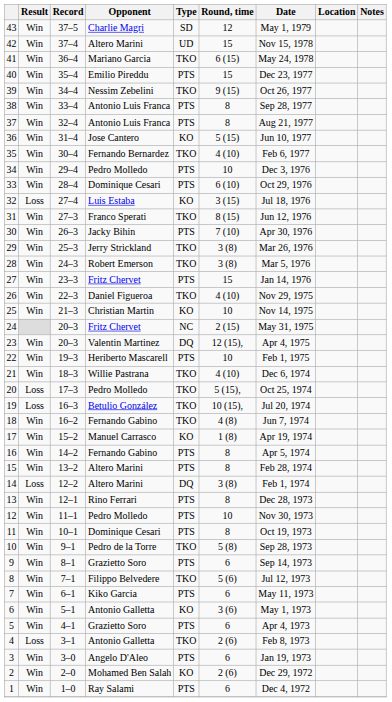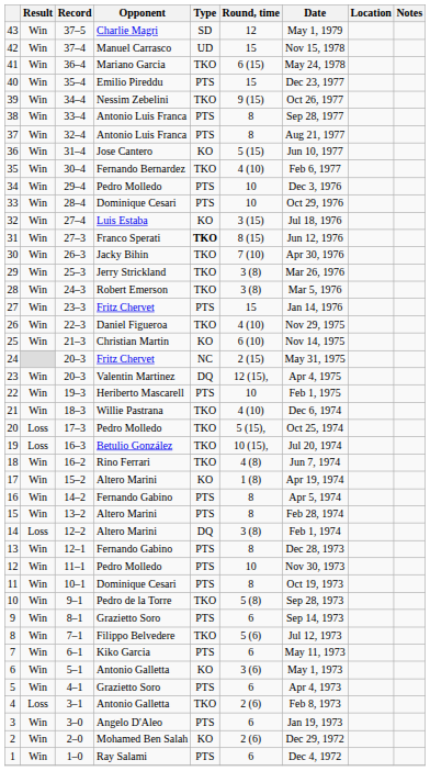 <table class="wikitable" style="text-align:center">
 <tr>
 <th></th>
 <th>Result</th>
 <th>Record</th>
 <th>Opponent</th>
 <th>Type</th>
 <th>Round, time</th>
 <th>Date</th>
 <th>Location</th>
 <th>Notes</th>
 </tr>
 <tr>
 <td>43</td>
 <td>Win</td>
 <td>37–5 </td>
 <td align=left><a href='#'>Charlie Magri</a></td>
 <td>SD</td>
 <td>12</td>
 <td>May 1, 1979</td>
 <td style="text-align:left;"></td>
 <td style="text-align:left;"></td>
 </tr>
 <tr>
 <td>42</td>
 <td>Win</td>
 <td>37–4 </td>
-<td align=left>Altero Marini</td>
+<td align=left>Manuel Carrasco</td>
 <td>UD</td>
 <td>15</td>
 <td>Nov 15, 1978</td>
 <td style="text-align:left;"></td>
 <td style="text-align:left;"></td>
 </tr>
 <tr>
 <td>41</td>
 <td>Win</td>
 <td>36–4 </td>
 <td align=left>Mariano Garcia</td>
 <td>TKO</td>
 <td>6 (15)</td>
 <td>May 24, 1978</td>
 <td style="text-align:left;"></td>
 <td style="text-align:left;"></td>
 </tr>
 <tr>
 <td>40</td>
 <td>Win</td>
 <td>35–4 </td>
 <td align=left>Emilio Pireddu</td>
 <td>PTS</td>
 <td>15</td>
 <td>Dec 23, 1977</td>
 <td style="text-align:left;"></td>
 <td style="text-align:left;"></td>
 </tr>
 <tr>
 <td>39</td>
 <td>Win</td>
 <td>34–4 </td>
 <td align=left>Nessim Zebelini</td>
 <td>TKO</td>
 <td>9 (15)</td>
 <td>Oct 26, 1977</td>
 <td style="text-align:left;"></td>
 <td style="text-align:left;"></td>
 </tr>
 <tr>
 <td>38</td>
 <td>Win</td>
 <td>33–4 </td>
 <td align=left>Antonio Luis Franca</td>
 <td>PTS</td>
 <td>8</td>
 <td>Sep 28, 1977</td>
 <td style="text-align:left;"></td>
 <td></td>
 </tr>
 <tr>
 <td>37</td>
 <td>Win</td>
 <td>32–4 </td>
 <td align=left>Antonio Luis Franca</td>
 <td>PTS</td>
 <td>8</td>
 <td>Aug 21, 1977</td>
 <td style="text-align:left;"></td>
 <td></td>
 </tr>
 <tr>
 <td>36</td>
 <td>Win</td>
 <td>31–4 </td>
 <td align=left>Jose Cantero</td>
 <td>KO</td>
 <td>5 (15)</td>
 <td>Jun 10, 1977</td>
 <td style="text-align:left;"></td>
 <td style="text-align:left;"></td>
 </tr>
 <tr>
 <td>35</td>
 <td>Win</td>
 <td>30–4 </td>
 <td align=left>Fernando Bernardez</td>
 <td>TKO</td>
 <td>4 (10)</td>
 <td>Feb 6, 1977</td>
 <td style="text-align:left;"></td>
 <td></td>
 </tr>
 <tr>
 <td>34</td>
 <td>Win</td>
 <td>29–4 </td>
 <td align=left>Pedro Molledo</td>
 <td>PTS</td>
 <td>10</td>
 <td>Dec 3, 1976</td>
 <td style="text-align:left;"></td>
 <td></td>
 </tr>
 <tr>
 <td>33</td>
 <td>Win</td>
 <td>28–4 </td>
 <td align=left>Dominique Cesari</td>
 <td>PTS</td>
-<td>6 (10)</td>
+<td>10</td>
 <td>Oct 29, 1976</td>
 <td style="text-align:left;"></td>
 <td></td>
 </tr>
 <tr>
 <td>32</td>
-<td>Loss</td>
+<td>Win</td>
 <td>27–4 </td>
 <td align=left><a href='#'>Luis Estaba</a></td>
 <td>KO</td>
 <td>3 (15)</td>
 <td>Jul 18, 1976</td>
 <td style="text-align:left;"></td>
 <td style="text-align:left;"></td>
 </tr>
 <tr>
 <td>31</td>
 <td>Win</td>
 <td>27–3 </td>
 <td align=left>Franco Sperati</td>
-<td>TKO</td>
+<td><strong>TKO</strong></td>
 <td>8 (15)</td>
 <td>Jun 12, 1976</td>
 <td style="text-align:left;"></td>
 <td></td>
 </tr>
 <tr>
 <td>30</td>
 <td>Win</td>
 <td>26–3 </td>
 <td align=left>Jacky Bihin</td>
-<td>PTS</td>
+<td>TKO</td>
 <td>7 (10)</td>
 <td>Apr 30, 1976</td>
 <td style="text-align:left;"></td>
 <td></td>
 </tr>
 <tr>
 <td>29</td>
 <td>Win</td>
 <td>25–3 </td>
 <td align=left>Jerry Strickland</td>
 <td>TKO</td>
 <td>3 (8)</td>
 <td>Mar 26, 1976</td>
 <td style="text-align:left;"></td>
 <td></td>
 </tr>
 <tr>
 <td>28</td>
 <td>Win</td>
 <td>24–3 </td>
 <td align=left>Robert Emerson</td>
 <td>TKO</td>
 <td>3 (8)</td>
 <td>Mar 5, 1976</td>
 <td style="text-align:left;"></td>
 <td></td>
 </tr>
 <tr>
 <td>27</td>
 <td>Win</td>
 <td>23–3 </td>
 <td align=left><a href='#'>Fritz Chervet</a></td>
 <td>PTS</td>
 <td>15</td>
 <td>Jan 14, 1976</td>
 <td style="text-align:left;"></td>
 <td style="text-align:left;"></td>
 </tr>
 <tr>
 <td>26</td>
 <td>Win</td>
 <td>22–3 </td>
 <td align=left>Daniel Figueroa</td>
 <td>TKO</td>
 <td>4 (10)</td>
 <td>Nov 29, 1975</td>
 <td style="text-align:left;"></td>
 <td></td>
 </tr>
 <tr>
 <td>25</td>
 <td>Win</td>
 <td>21–3 </td>
 <td align=left>Christian Martin</td>
 <td>KO</td>
-<td>10</td>
+<td>6 (10)</td>
 <td>Nov 14, 1975</td>
 <td style="text-align:left;"></td>
 <td></td>
 </tr>
 <tr>
 <td>24</td>
 <td style="background:#DDD"></td>
 <td>20–3 </td>
 <td align=left><a href='#'>Fritz Chervet</a></td>
 <td>NC</td>
 <td>2 (15)</td>
 <td>May 31, 1975</td>
 <td style="text-align:left;"></td>
 <td style="text-align:left;"></td>
 </tr>
 <tr>
 <td>23</td>
 <td>Win</td>
 <td>20–3</td>
 <td align=left>Valentin Martinez</td>
 <td>DQ</td>
 <td>12 (15), </td>
 <td>Apr 4, 1975</td>
 <td style="text-align:left;"></td>
 <td style="text-align:left;"></td>
 </tr>
 <tr>
 <td>22</td>
 <td>Win</td>
 <td>19–3</td>
 <td align=left>Heriberto Mascarell</td>
 <td>PTS</td>
 <td>10</td>
 <td>Feb 1, 1975</td>
 <td style="text-align:left;"></td>
 <td></td>
 </tr>
 <tr>
 <td>21</td>
 <td>Win</td>
 <td>18–3</td>
 <td align=left>Willie Pastrana</td>
 <td>TKO</td>
 <td>4 (10)</td>
 <td>Dec 6, 1974</td>
 <td style="text-align:left;"></td>
 <td></td>
 </tr>
 <tr>
 <td>20</td>
 <td>Loss</td>
 <td>17–3</td>
 <td align=left>Pedro Molledo</td>
 <td>TKO</td>
 <td>5 (15), </td>
 <td>Oct 25, 1974</td>
 <td style="text-align:left;"></td>
 <td style="text-align:left;"></td>
 </tr>
 <tr>
 <td>19</td>
 <td>Loss</td>
 <td>16–3</td>
 <td align=left><a href='#'>Betulio González</a></td>
 <td>TKO</td>
 <td>10 (15), </td>
 <td>Jul 20, 1974</td>
 <td style="text-align:left;"></td>
 <td style="text-align:left;"></td>
 </tr>
 <tr>
 <td>18</td>
 <td>Win</td>
 <td>16–2</td>
-<td align=left>Fernando Gabino</td>
+<td align=left>Rino Ferrari</td>
 <td>TKO</td>
 <td>4 (8)</td>
 <td>Jun 7, 1974</td>
 <td style="text-align:left;"></td>
 <td style="text-align:left;"></td>
 </tr>
 <tr>
 <td>17</td>
 <td>Win</td>
 <td>15–2</td>
-<td align=left>Manuel Carrasco</td>
+<td align=left>Altero Marini</td>
 <td>KO</td>
 <td>1 (8)</td>
 <td>Apr 19, 1974</td>
 <td style="text-align:left;"></td>
 <td></td>
 </tr>
 <tr>
 <td>16</td>
 <td>Win</td>
 <td>14–2</td>
 <td align=left>Fernando Gabino</td>
 <td>PTS</td>
 <td>8</td>
 <td>Apr 5, 1974</td>
 <td style="text-align:left;"></td>
 <td></td>
 </tr>
 <tr>
 <td>15</td>
 <td>Win</td>
 <td>13–2</td>
 <td align=left>Altero Marini</td>
 <td>PTS</td>
 <td>8</td>
 <td>Feb 28, 1974</td>
 <td style="text-align:left;"></td>
 <td></td>
 </tr>
 <tr>
 <td>14</td>
 <td>Loss</td>
 <td>12–2</td>
 <td align=left>Altero Marini</td>
 <td>DQ</td>
 <td>3 (8)</td>
 <td>Feb 1, 1974</td>
 <td style="text-align:left;"></td>
 <td></td>
 </tr>
 <tr>
 <td>13</td>
 <td>Win</td>
 <td>12–1</td>
-<td align=left>Rino Ferrari</td>
+<td align=left>Fernando Gabino</td>
 <td>PTS</td>
 <td>8</td>
 <td>Dec 28, 1973</td>
 <td style="text-align:left;"></td>
 <td></td>
 </tr>
 <tr>
 <td>12</td>
 <td>Win</td>
 <td>11–1</td>
 <td align=left>Pedro Molledo</td>
 <td>PTS</td>
 <td>10</td>
 <td>Nov 30, 1973</td>
 <td style="text-align:left;"></td>
 <td></td>
 </tr>
 <tr>
 <td>11</td>
 <td>Win</td>
 <td>10–1</td>
 <td align=left>Dominique Cesari</td>
 <td>PTS</td>
 <td>8</td>
 <td>Oct 19, 1973</td>
 <td style="text-align:left;"></td>
 <td></td>
 </tr>
 <tr>
 <td>10</td>
 <td>Win</td>
 <td>9–1</td>
 <td align=left>Pedro de la Torre</td>
 <td>TKO</td>
 <td>5 (8)</td>
 <td>Sep 28, 1973</td>
 <td style="text-align:left;"></td>
 <td></td>
 </tr>
 <tr>
 <td>9</td>
 <td>Win</td>
 <td>8–1</td>
 <td align=left>Grazietto Soro</td>
 <td>PTS</td>
 <td>6</td>
 <td>Sep 14, 1973</td>
 <td style="text-align:left;"></td>
 <td></td>
 </tr>
 <tr>
 <td>8</td>
 <td>Win</td>
 <td>7–1</td>
 <td align=left>Filippo Belvedere</td>
 <td>TKO</td>
 <td>5 (6)</td>
 <td>Jul 12, 1973</td>
 <td style="text-align:left;"></td>
 <td></td>
 </tr>
 <tr>
 <td>7</td>
 <td>Win</td>
 <td>6–1</td>
 <td align=left>Kiko Garcia</td>
 <td>PTS</td>
 <td>6</td>
 <td>May 11, 1973</td>
 <td style="text-align:left;"></td>
 <td></td>
 </tr>
 <tr>
 <td>6</td>
 <td>Win</td>
 <td>5–1</td>
 <td align=left>Antonio Galletta</td>
 <td>KO</td>
 <td>3 (6)</td>
 <td>May 1, 1973</td>
 <td style="text-align:left;"></td>
 <td></td>
 </tr>
 <tr>
 <td>5</td>
 <td>Win</td>
 <td>4–1</td>
 <td align=left>Grazietto Soro</td>
 <td>PTS</td>
 <td>6</td>
 <td>Apr 4, 1973</td>
 <td style="text-align:left;"></td>
 <td></td>
 </tr>
 <tr>
 <td>4</td>
 <td>Loss</td>
 <td>3–1</td>
 <td align=left>Antonio Galletta</td>
 <td>TKO</td>
 <td>2 (6)</td>
 <td>Feb 8, 1973</td>
 <td style="text-align:left;"></td>
 <td style="text-align:left;"></td>
 </tr>
 <tr>
 <td>3</td>
 <td>Win</td>
 <td>3–0</td>
 <td align=left>Angelo D'Aleo</td>
 <td>PTS</td>
 <td>6</td>
 <td>Jan 19, 1973</td>
 <td style="text-align:left;"></td>
 <td></td>
 </tr>
 <tr>
 <td>2</td>
 <td>Win</td>
 <td>2–0</td>
 <td align=left>Mohamed Ben Salah</td>
 <td>KO</td>
 <td>2 (6)</td>
 <td>Dec 29, 1972</td>
 <td style="text-align:left;"></td>
 <td></td>
 </tr>
 <tr>
 <td>1</td>
 <td>Win</td>
 <td>1–0</td>
 <td align=left>Ray Salami</td>
 <td>PTS</td>
 <td>6</td>
 <td>Dec 4, 1972</td>
 <td style="text-align:left;"></td>
 <td></td>
 </tr>
 <tr>
 </tr>
 </table>
